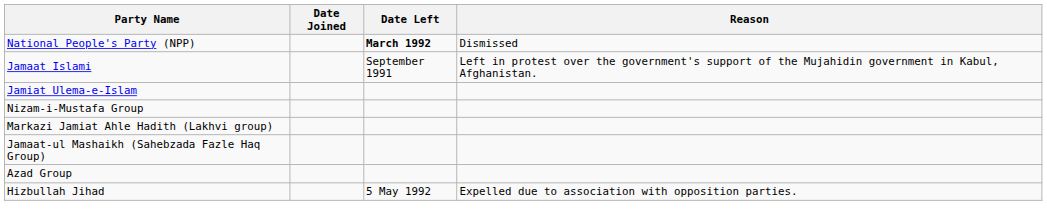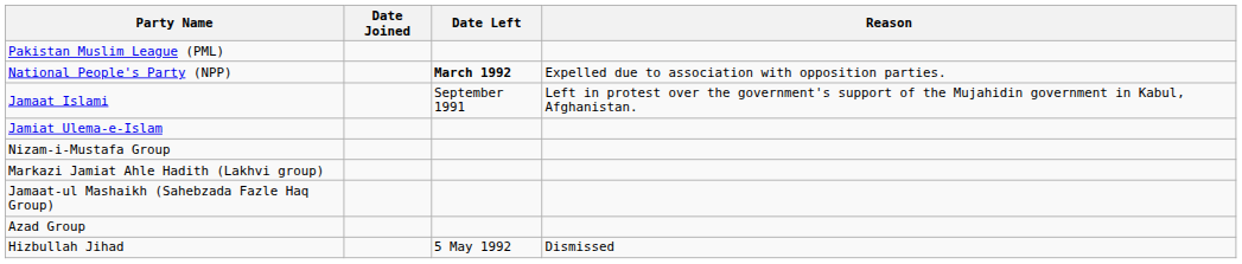 <table class="wikitable">
 <tr>
 <th>Party Name</th>
 <th>Date Joined</th>
 <th>Date Left</th>
 <th>Reason</th>
 </tr>
 <tr>
+<td><a href='#'>Pakistan Muslim League</a> (PML)</td>
+<td></td>
+<td></td>
+<td></td>
+</tr>
+<tr>
 <td><a href='#'>National People's Party</a> (NPP)</td>
 <td></td>
 <td><strong>March 1992 </strong></td>
-<td>Dismissed</td>
+<td>Expelled due to association with opposition parties.</td>
 </tr>
 <tr>
 <td><a href='#'>Jamaat Islami</a></td>
 <td></td>
 <td>September 1991 </td>
 <td>Left in protest over the government's support of the Mujahidin government in Kabul, Afghanistan.</td>
 </tr>
 <tr>
 <td><a href='#'>Jamiat Ulema-e-Islam</a></td>
 <td></td>
 <td></td>
 <td></td>
 </tr>
 <tr>
 <td>Nizam-i-Mustafa Group</td>
 <td></td>
 <td></td>
 <td></td>
 </tr>
 <tr>
 <td>Markazi Jamiat Ahle Hadith (Lakhvi group)</td>
 <td></td>
 <td></td>
 <td></td>
 </tr>
 <tr>
 <td>Jamaat-ul Mashaikh (Sahebzada Fazle Haq Group)</td>
 <td></td>
 <td></td>
 <td></td>
 </tr>
 <tr>
 <td>Azad Group</td>
 <td></td>
 <td></td>
 <td></td>
 </tr>
 <tr>
 <td>Hizbullah Jihad</td>
 <td></td>
 <td>5 May 1992 </td>
-<td>Expelled due to association with opposition parties.</td>
+<td>Dismissed</td>
 </tr>
 </table>
